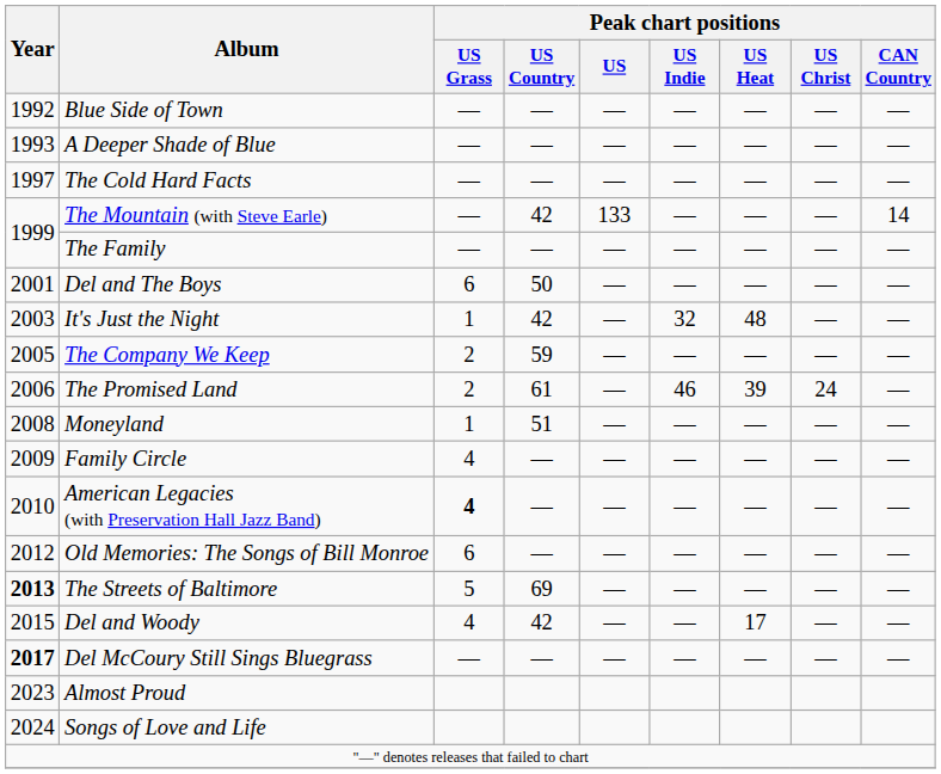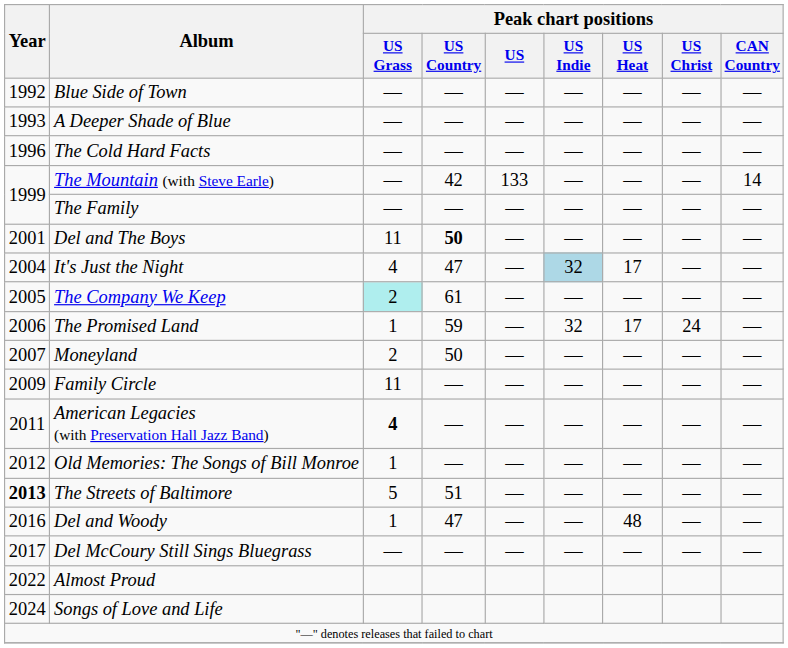 <table class="wikitable" style="text-align:center;">
 <tr>
 <th rowspan="2">Year</th>
 <th rowspan="2">Album</th>
 <th colspan="7">Peak chart positions</th>
 </tr>
 <tr style="font-size:smaller;">
 <th width="45"><a href='#'>US Grass</a></th>
 <th width="45"><a href='#'>US Country</a></th>
 <th width="45"><a href='#'>US</a></th>
 <th width="45"><a href='#'>US Indie</a></th>
 <th width="45"><a href='#'>US Heat</a></th>
 <th width="45"><a href='#'>US Christ</a></th>
 <th width="45"><a href='#'>CAN Country</a></th>
 </tr>
 <tr>
 <td>1992</td>
 <td align="left"><em>Blue Side of Town</em></td>
 <td>—</td>
 <td>—</td>
 <td>—</td>
 <td>—</td>
 <td>—</td>
 <td>—</td>
 <td>—</td>
 </tr>
 <tr>
 <td>1993</td>
 <td align="left"><em>A Deeper Shade of Blue</em></td>
 <td>—</td>
 <td>—</td>
 <td>—</td>
 <td>—</td>
 <td>—</td>
 <td>—</td>
 <td>—</td>
 </tr>
 <tr>
-<td>1997</td>
+<td>1996</td>
 <td align="left"><em>The Cold Hard Facts</em></td>
 <td>—</td>
 <td>—</td>
 <td>—</td>
 <td>—</td>
 <td>—</td>
 <td>—</td>
 <td>—</td>
 </tr>
 <tr>
 <td rowspan="2">1999</td>
 <td align="left"><em><a href='#'>The Mountain</a></em> <small>(with <a href='#'>Steve Earle</a>)</small></td>
 <td>—</td>
 <td>42</td>
 <td>133</td>
 <td>—</td>
 <td>—</td>
 <td>—</td>
 <td>14</td>
 </tr>
 <tr>
 <td align="left"><em>The Family</em></td>
 <td>—</td>
 <td>—</td>
 <td>—</td>
 <td>—</td>
 <td>—</td>
 <td>—</td>
 <td>—</td>
 </tr>
 <tr>
 <td>2001</td>
 <td align="left"><em>Del and The Boys</em></td>
-<td>6</td>
-<td>50</td>
+<td>11</td>
+<td><strong>50</strong></td>
 <td>—</td>
 <td>—</td>
 <td>—</td>
 <td>—</td>
 <td>—</td>
 </tr>
 <tr>
-<td>2003</td>
+<td>2004</td>
 <td align="left"><em>It's Just the Night</em></td>
-<td>1</td>
-<td>42</td>
+<td>4</td>
+<td>47</td>
 <td>—</td>
-<td>32</td>
-<td>48</td>
+<td style="background: lightblue;">32</td>
+<td>17</td>
 <td>—</td>
 <td>—</td>
 </tr>
 <tr>
 <td>2005</td>
 <td align="left"><em><a href='#'>The Company We Keep</a></em></td>
-<td>2</td>
-<td>59</td>
+<td style="background: paleturquoise;">2</td>
+<td>61</td>
 <td>—</td>
 <td>—</td>
 <td>—</td>
 <td>—</td>
 <td>—</td>
 </tr>
 <tr>
 <td>2006</td>
 <td align="left"><em>The Promised Land</em></td>
-<td>2</td>
-<td>61</td>
+<td>1</td>
+<td>59</td>
 <td>—</td>
-<td>46</td>
-<td>39</td>
+<td>32</td>
+<td>17</td>
 <td>24</td>
 <td>—</td>
 </tr>
 <tr>
-<td>2008</td>
+<td>2007</td>
 <td align="left"><em>Moneyland</em></td>
-<td>1</td>
-<td>51</td>
+<td>2</td>
+<td>50</td>
 <td>—</td>
 <td>—</td>
 <td>—</td>
 <td>—</td>
 <td>—</td>
 </tr>
 <tr>
 <td>2009</td>
 <td align="left"><em>Family Circle</em></td>
-<td>4</td>
+<td>11</td>
 <td>—</td>
 <td>—</td>
 <td>—</td>
 <td>—</td>
 <td>—</td>
 <td>—</td>
 </tr>
 <tr>
-<td>2010</td>
+<td>2011</td>
 <td align="left"><em>American Legacies</em><br><small>(with <a href='#'>Preservation Hall Jazz Band</a>)</small></td>
 <td><strong>4</strong></td>
 <td>—</td>
 <td>—</td>
 <td>—</td>
 <td>—</td>
 <td>—</td>
 <td>—</td>
 </tr>
 <tr>
 <td>2012</td>
 <td align="left"><em>Old Memories: The Songs of Bill Monroe</em></td>
-<td>6</td>
+<td>1</td>
 <td>—</td>
 <td>—</td>
 <td>—</td>
 <td>—</td>
 <td>—</td>
 <td>—</td>
 </tr>
 <tr>
 <td><strong>2013</strong></td>
 <td align="left"><em>The Streets of Baltimore</em></td>
 <td>5</td>
-<td>69</td>
+<td>51</td>
 <td>—</td>
 <td>—</td>
 <td>—</td>
 <td>—</td>
 <td>—</td>
 </tr>
 <tr>
-<td>2015</td>
+<td>2016</td>
 <td align="left"><em>Del and Woody</em></td>
-<td>4</td>
-<td>42</td>
+<td>1</td>
+<td>47</td>
 <td>—</td>
 <td>—</td>
-<td>17</td>
+<td>48</td>
 <td>—</td>
 <td>—</td>
 </tr>
 <tr>
-<td><strong>2017</strong></td>
+<td>2017</td>
 <td align="left"><em>Del McCoury Still Sings Bluegrass</em></td>
 <td>—</td>
 <td>—</td>
 <td>—</td>
 <td>—</td>
 <td>—</td>
 <td>—</td>
 <td>—</td>
 </tr>
 <tr>
-<td>2023</td>
+<td>2022</td>
 <td align="left"><em>Almost Proud</em></td>
 <td></td>
 <td></td>
 <td></td>
 <td></td>
 <td></td>
 <td></td>
 <td></td>
 </tr>
 <tr>
 <td>2024</td>
 <td align="left"><em>Songs of Love and Life</em></td>
 <td></td>
 <td></td>
 <td></td>
 <td></td>
 <td></td>
 <td></td>
 <td></td>
 </tr>
 <tr>
 <td align="center" colspan="10" style="font-size:8pt">"—" denotes releases that failed to chart</td>
 </tr>
 <tr>
 </tr>
 </table>
